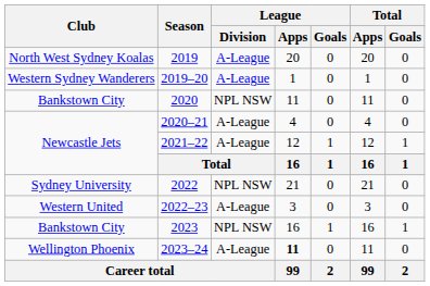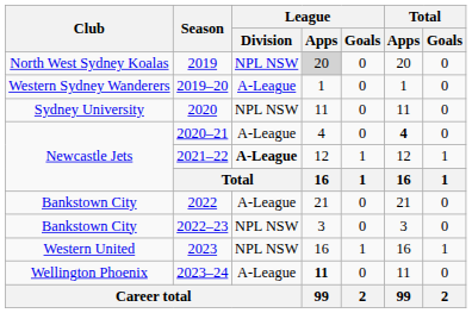 <table class="wikitable" style="text-align:center">
 <tr>
 <th rowspan="2">Club</th>
 <th rowspan="2">Season</th>
 <th colspan="3">League</th>
 <th colspan="2">Total</th>
 </tr>
 <tr>
 <th>Division</th>
 <th>Apps</th>
 <th>Goals</th>
 <th>Apps</th>
 <th>Goals</th>
 </tr>
 <tr>
 <td><a href='#'>North West Sydney Koalas</a></td>
 <td><a href='#'>2019</a></td>
-<td><a href='#'>A-League</a></td>
-<td>20</td>
+<td><a href='#'>NPL NSW</a></td>
+<td style="background: lightgrey;">20</td>
 <td>0</td>
 <td>20</td>
 <td>0</td>
 </tr>
 <tr>
 <td rowspan="1"><a href='#'>Western Sydney Wanderers</a></td>
 <td><a href='#'>2019–20</a></td>
 <td><a href='#'>A-League</a></td>
 <td>1</td>
 <td>0</td>
 <td>1</td>
 <td>0</td>
 </tr>
 <tr>
-<td><a href='#'>Bankstown City</a></td>
+<td><a href='#'>Sydney University</a></td>
 <td><a href='#'>2020</a></td>
 <td>NPL NSW</td>
 <td>11</td>
 <td>0</td>
 <td>11</td>
 <td>0</td>
 </tr>
 <tr>
 <td rowspan="3"><a href='#'>Newcastle Jets</a></td>
 <td><a href='#'>2020–21</a></td>
 <td>A-League</td>
 <td>4</td>
 <td>0</td>
-<td>4</td>
+<td><strong>4</strong></td>
 <td>0</td>
 </tr>
 <tr>
 <td><a href='#'>2021–22</a></td>
-<td>A-League</td>
+<td><strong>A-League</strong></td>
 <td>12</td>
 <td>1</td>
 <td>12</td>
 <td>1</td>
 </tr>
 <tr>
 <th colspan="2">Total</th>
 <th>16</th>
 <th>1</th>
 <th>16</th>
 <th>1</th>
 </tr>
 <tr>
-<td><a href='#'>Sydney University</a></td>
+<td><a href='#'>Bankstown City</a></td>
 <td><a href='#'>2022</a></td>
-<td>NPL NSW</td>
+<td>A-League</td>
 <td>21</td>
 <td>0</td>
 <td>21</td>
 <td>0</td>
 </tr>
 <tr>
-<td><a href='#'>Western United</a></td>
+<td><a href='#'>Bankstown City</a></td>
 <td><a href='#'>2022–23</a></td>
-<td>A-League</td>
+<td>NPL NSW</td>
 <td>3</td>
 <td>0</td>
 <td>3</td>
 <td>0</td>
 </tr>
 <tr>
-<td><a href='#'>Bankstown City</a></td>
+<td><a href='#'>Western United</a></td>
 <td><a href='#'>2023</a></td>
 <td>NPL NSW</td>
 <td>16</td>
 <td>1</td>
 <td>16</td>
 <td>1</td>
 </tr>
 <tr>
 <td><a href='#'>Wellington Phoenix</a></td>
 <td><a href='#'>2023–24</a></td>
 <td>A-League</td>
 <td><strong>11</strong></td>
 <td>0</td>
 <td>11</td>
 <td>0</td>
 </tr>
 <tr>
 <th colspan="3">Career total</th>
 <th>99</th>
 <th>2</th>
 <th>99</th>
 <th>2</th>
 </tr>
 </table>
